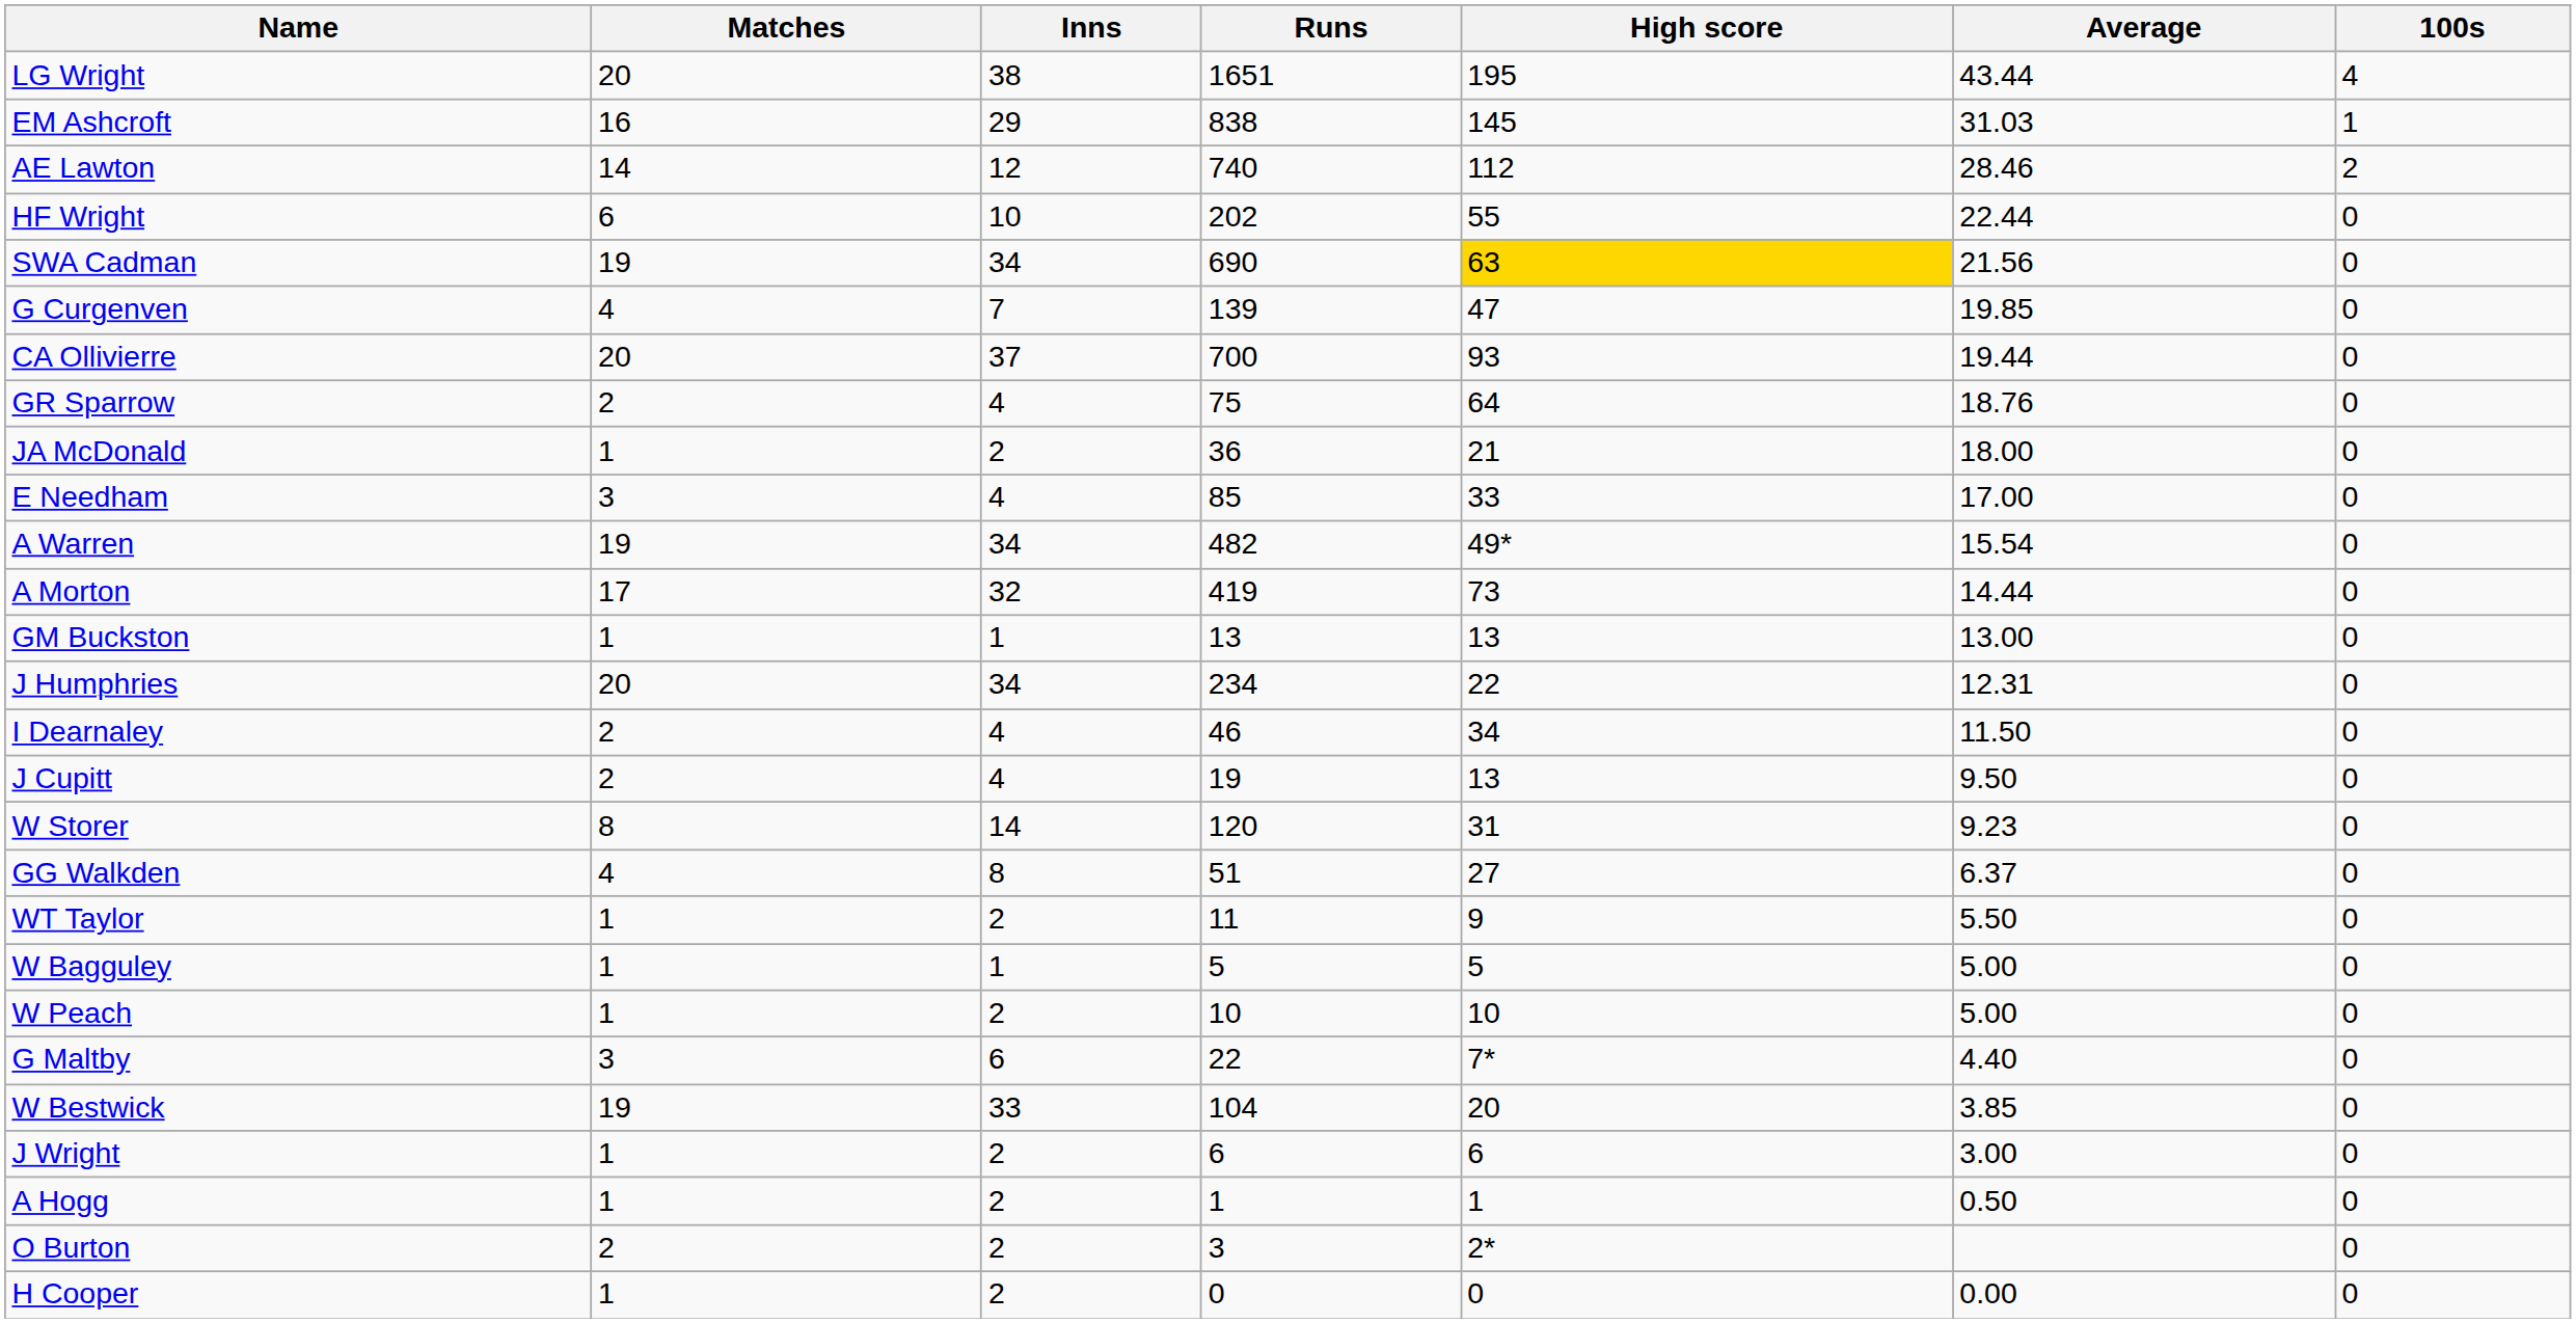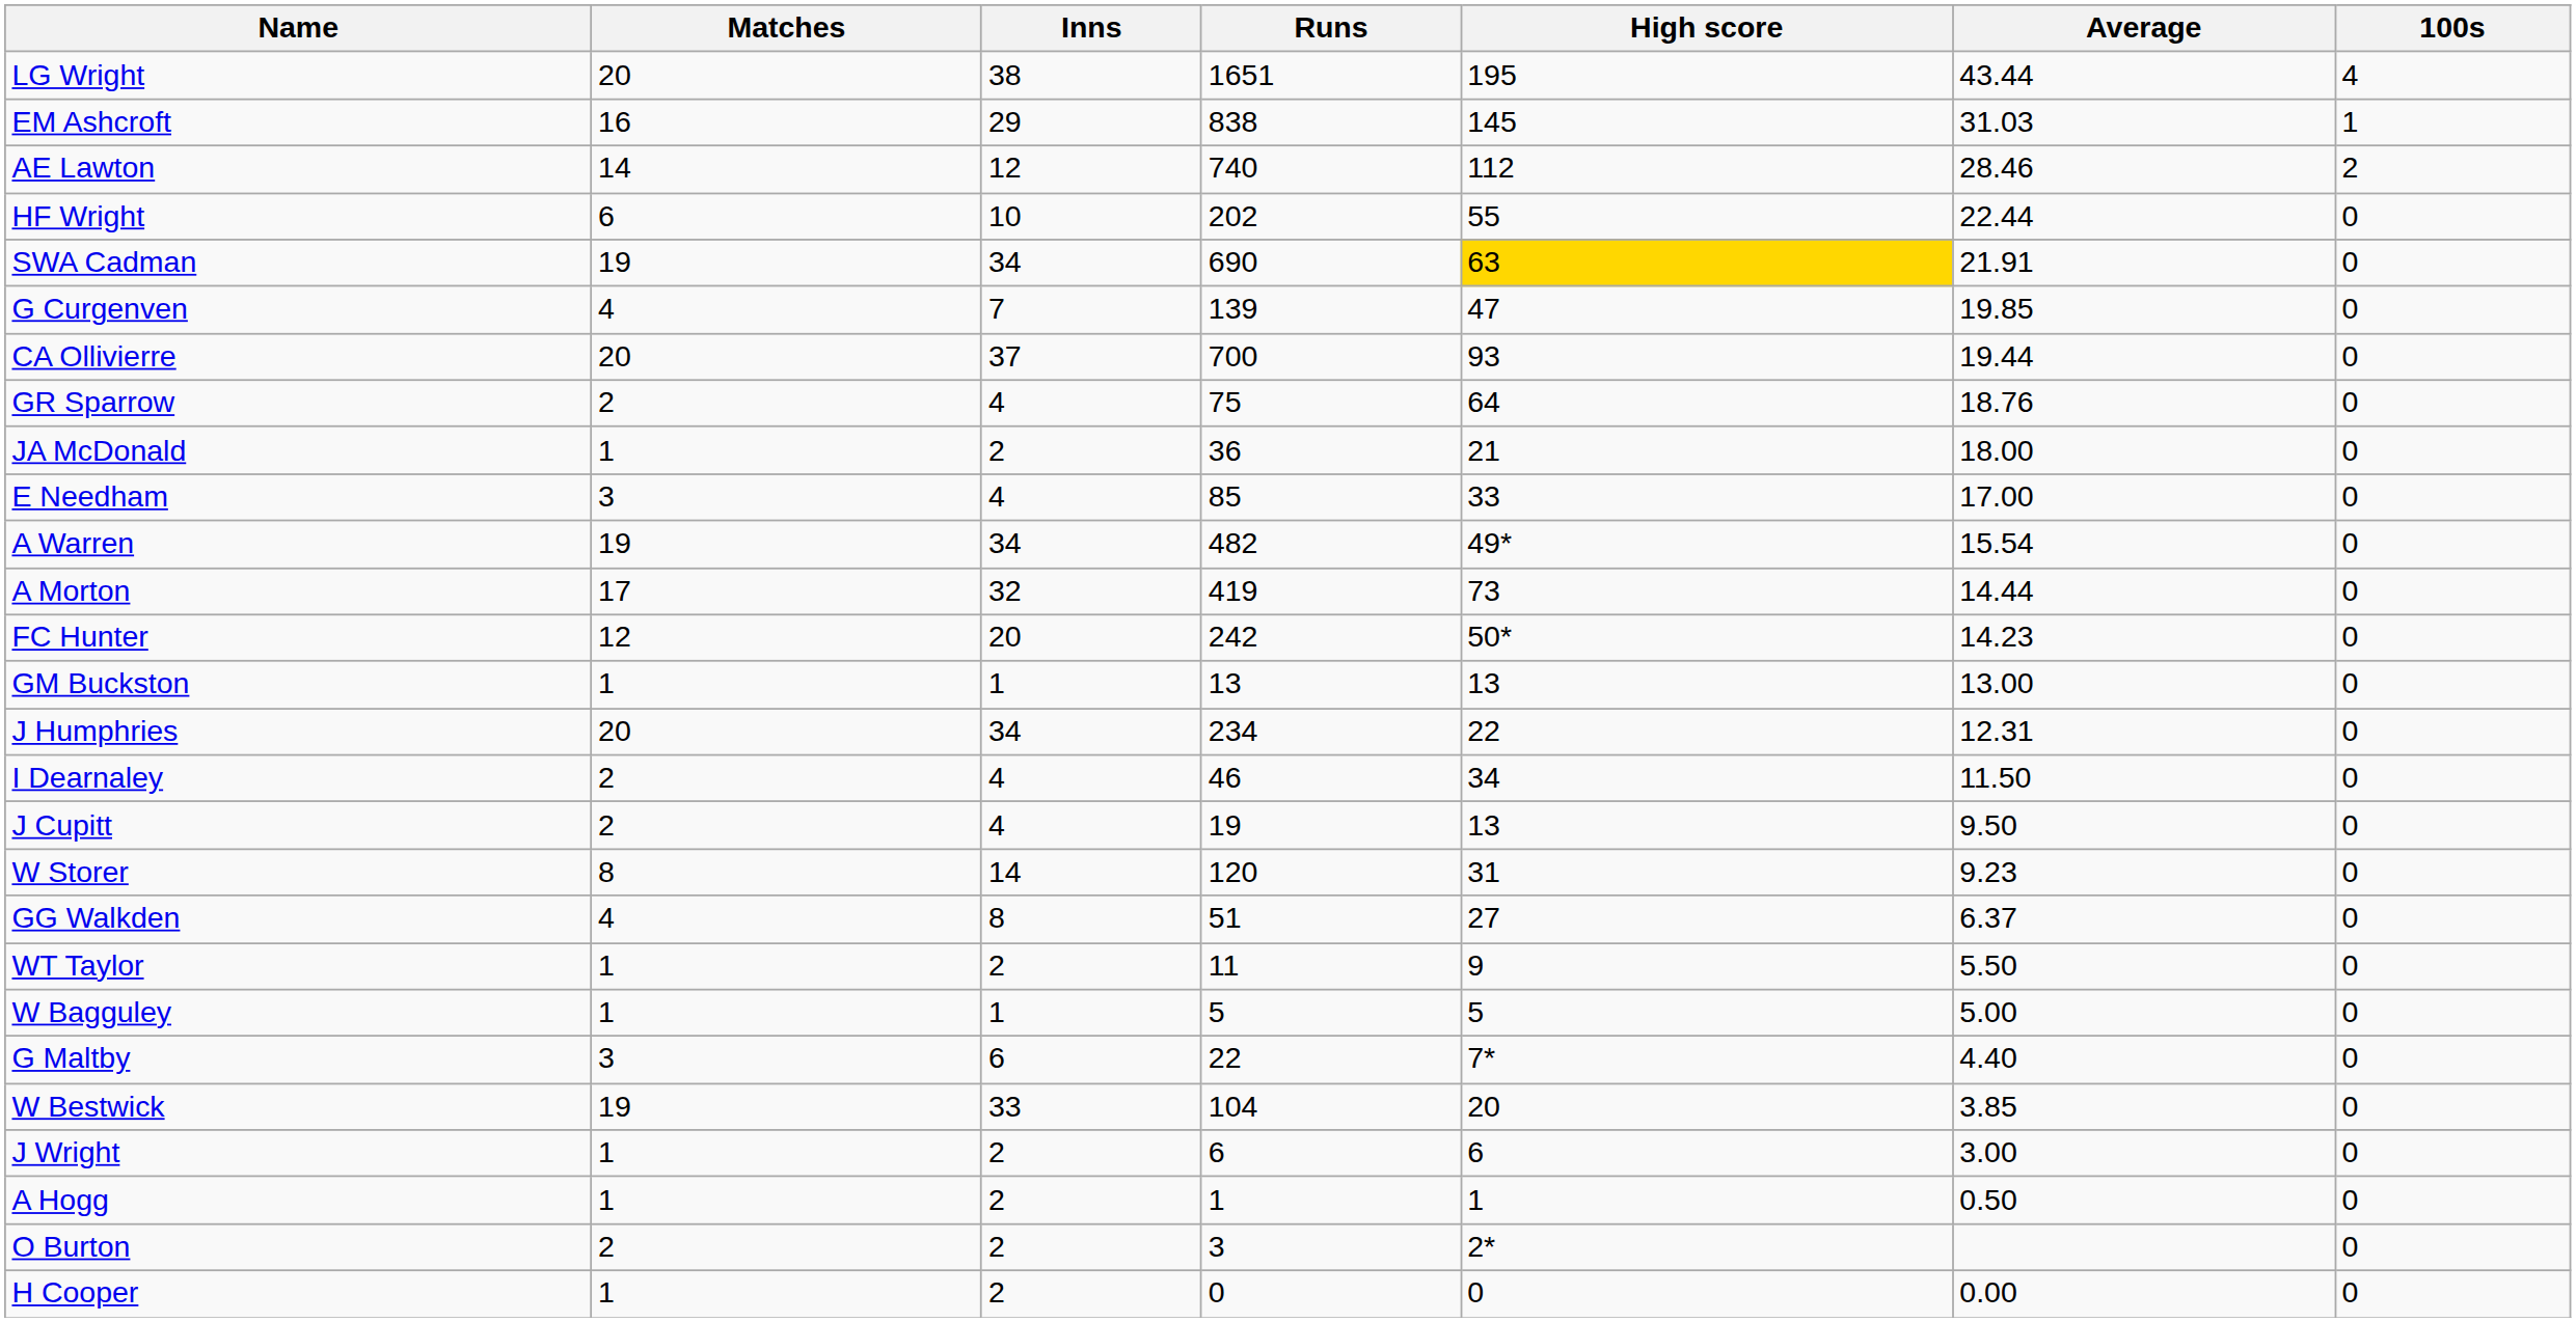 <table class="wikitable sortable" width="70%">
 <tr bgcolor="#efefef">
 <th>Name</th>
 <th>Matches</th>
 <th>Inns</th>
 <th>Runs</th>
 <th>High score</th>
 <th>Average</th>
 <th>100s</th>
 </tr>
 <tr>
 <td><a href='#'>LG Wright</a></td>
 <td>20</td>
 <td>38</td>
 <td>1651</td>
 <td>195</td>
 <td>43.44</td>
 <td>4</td>
 </tr>
 <tr>
 <td><a href='#'>EM Ashcroft</a></td>
 <td>16</td>
 <td>29</td>
 <td>838</td>
 <td>145</td>
 <td>31.03</td>
 <td>1</td>
 </tr>
 <tr>
 <td><a href='#'>AE Lawton</a></td>
 <td>14</td>
 <td>12</td>
 <td>740</td>
 <td>112</td>
 <td>28.46</td>
 <td>2</td>
 </tr>
 <tr>
 <td><a href='#'>HF Wright</a></td>
 <td>6</td>
 <td>10</td>
 <td>202</td>
 <td>55</td>
 <td>22.44</td>
 <td>0</td>
 </tr>
 <tr>
 <td><a href='#'>SWA Cadman</a></td>
 <td>19</td>
 <td>34</td>
 <td>690</td>
 <td style="background: gold;">63</td>
-<td>21.56</td>
+<td>21.91</td>
 <td>0</td>
 </tr>
 <tr>
 <td><a href='#'>G Curgenven</a></td>
 <td>4</td>
 <td>7</td>
 <td>139</td>
 <td>47</td>
 <td>19.85</td>
 <td>0</td>
 </tr>
 <tr>
 <td><a href='#'>CA Ollivierre</a></td>
 <td>20</td>
 <td>37</td>
 <td>700</td>
 <td>93</td>
 <td>19.44</td>
 <td>0</td>
 </tr>
 <tr>
 <td><a href='#'>GR Sparrow</a></td>
 <td>2</td>
 <td>4</td>
 <td>75</td>
 <td>64</td>
 <td>18.76</td>
 <td>0</td>
 </tr>
 <tr>
 <td><a href='#'>JA McDonald</a></td>
 <td>1</td>
 <td>2</td>
 <td>36</td>
 <td>21</td>
 <td>18.00</td>
 <td>0</td>
 </tr>
 <tr>
 <td><a href='#'>E Needham</a></td>
 <td>3</td>
 <td>4</td>
 <td>85</td>
 <td>33</td>
 <td>17.00</td>
 <td>0</td>
 </tr>
 <tr>
 <td><a href='#'>A Warren</a></td>
 <td>19</td>
 <td>34</td>
 <td>482</td>
 <td>49*</td>
 <td>15.54</td>
 <td>0</td>
 </tr>
 <tr>
 <td><a href='#'>A Morton</a></td>
 <td>17</td>
 <td>32</td>
 <td>419</td>
 <td>73</td>
 <td>14.44</td>
+<td>0</td>
+</tr>
+<tr>
+<td><a href='#'>FC Hunter</a></td>
+<td>12</td>
+<td>20</td>
+<td>242</td>
+<td>50*</td>
+<td>14.23</td>
 <td>0</td>
 </tr>
 <tr>
 <td><a href='#'>GM Buckston</a></td>
 <td>1</td>
 <td>1</td>
 <td>13</td>
 <td>13</td>
 <td>13.00</td>
 <td>0</td>
 </tr>
 <tr>
 <td><a href='#'>J Humphries</a></td>
 <td>20</td>
 <td>34</td>
 <td>234</td>
 <td>22</td>
 <td>12.31</td>
 <td>0</td>
 </tr>
 <tr>
 <td><a href='#'>I Dearnaley</a></td>
 <td>2</td>
 <td>4</td>
 <td>46</td>
 <td>34</td>
 <td>11.50</td>
 <td>0</td>
 </tr>
 <tr>
 <td><a href='#'>J Cupitt</a></td>
 <td>2</td>
 <td>4</td>
 <td>19</td>
 <td>13</td>
 <td>9.50</td>
 <td>0</td>
 </tr>
 <tr>
 <td><a href='#'>W Storer</a></td>
 <td>8</td>
 <td>14</td>
 <td>120</td>
 <td>31</td>
 <td>9.23</td>
 <td>0</td>
 </tr>
 <tr>
 <td><a href='#'>GG Walkden</a></td>
 <td>4</td>
 <td>8</td>
 <td>51</td>
 <td>27</td>
 <td>6.37</td>
 <td>0</td>
 </tr>
 <tr>
 <td><a href='#'>WT Taylor</a></td>
 <td>1</td>
 <td>2</td>
 <td>11</td>
 <td>9</td>
 <td>5.50</td>
 <td>0</td>
 </tr>
 <tr>
 <td><a href='#'>W Bagguley</a></td>
 <td>1</td>
 <td>1</td>
 <td>5</td>
 <td>5</td>
 <td>5.00</td>
 <td>0</td>
 </tr>
 <tr>
-<td><a href='#'>W Peach</a></td>
-<td>1</td>
-<td>2</td>
-<td>10</td>
-<td>10</td>
-<td>5.00</td>
-<td>0</td>
-</tr>
-<tr>
 <td><a href='#'>G Maltby</a></td>
 <td>3</td>
 <td>6</td>
 <td>22</td>
 <td>7*</td>
 <td>4.40</td>
 <td>0</td>
 </tr>
 <tr>
 <td><a href='#'>W Bestwick</a></td>
 <td>19</td>
 <td>33</td>
 <td>104</td>
 <td>20</td>
 <td>3.85</td>
 <td>0</td>
 </tr>
 <tr>
 <td><a href='#'>J Wright</a></td>
 <td>1</td>
 <td>2</td>
 <td>6</td>
 <td>6</td>
 <td>3.00</td>
 <td>0</td>
 </tr>
 <tr>
 <td><a href='#'>A Hogg</a></td>
 <td>1</td>
 <td>2</td>
 <td>1</td>
 <td>1</td>
 <td>0.50</td>
 <td>0</td>
 </tr>
 <tr>
 <td><a href='#'>O Burton</a></td>
 <td>2</td>
 <td>2</td>
 <td>3</td>
 <td>2*</td>
 <td></td>
 <td>0</td>
 </tr>
 <tr>
 <td><a href='#'>H Cooper</a></td>
 <td>1</td>
 <td>2</td>
 <td>0</td>
 <td>0</td>
 <td>0.00</td>
 <td>0   </td>
 </tr>
 <tr>
 </tr>
 </table>
